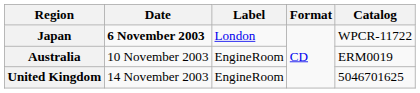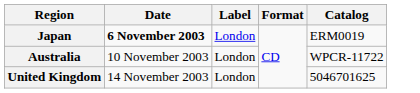 <table class="wikitable plainrowheaders">
 <tr>
 <th>Region</th>
 <th>Date</th>
 <th>Label</th>
 <th>Format</th>
 <th>Catalog</th>
 </tr>
 <tr>
 <th scope="row">Japan</th>
 <td><strong>6 November 2003</strong></td>
 <td><a href='#'>London</a></td>
 <td rowspan="3"><a href='#'>CD</a></td>
-<td>WPCR-11722</td>
+<td>ERM0019</td>
 </tr>
 <tr>
 <th scope="row">Australia</th>
 <td>10 November 2003</td>
-<td>EngineRoom</td>
-<td>ERM0019</td>
+<td>London</td>
+<td>WPCR-11722</td>
 </tr>
 <tr>
 <th scope="row">United Kingdom</th>
 <td>14 November 2003</td>
-<td>EngineRoom</td>
+<td>London</td>
 <td>5046701625</td>
 </tr>
 </table>
